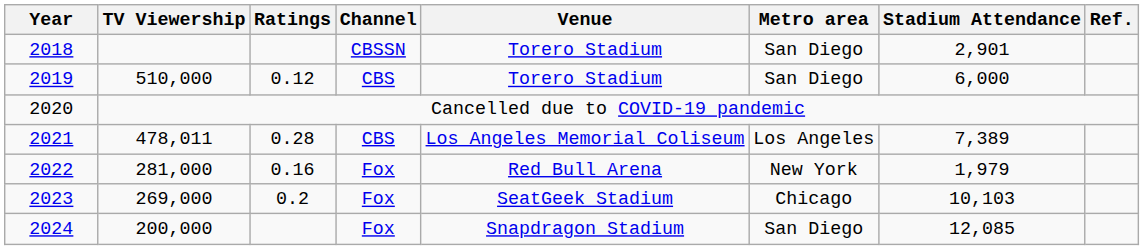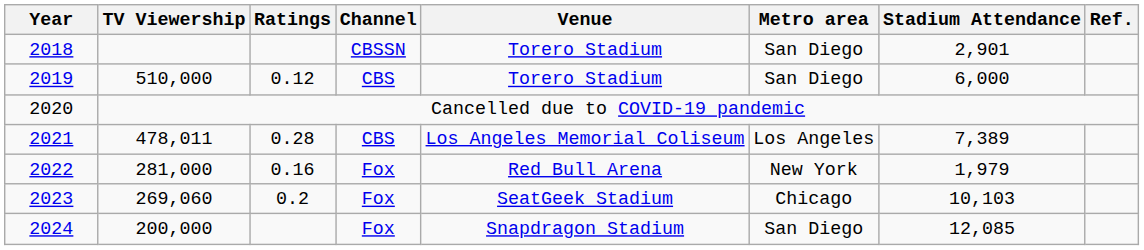 <table class=wikitable style="text-align: center;">
 <tr>
 <th width="60">Year</th>
 <th>TV Viewership</th>
 <th>Ratings</th>
 <th>Channel</th>
 <th>Venue</th>
 <th>Metro area</th>
 <th>Stadium Attendance</th>
 <th>Ref.</th>
 </tr>
 <tr>
 <td><a href='#'>2018</a></td>
 <td></td>
 <td></td>
 <td><a href='#'>CBSSN</a></td>
 <td><a href='#'>Torero Stadium</a></td>
 <td>San Diego</td>
 <td>2,901</td>
 <td></td>
 </tr>
 <tr>
 <td><a href='#'>2019</a></td>
 <td>510,000</td>
 <td>0.12</td>
 <td><a href='#'>CBS</a></td>
 <td><a href='#'>Torero Stadium</a></td>
 <td>San Diego</td>
 <td>6,000</td>
 <td></td>
 </tr>
 <tr>
 <td>2020</td>
 <td colspan="7">Cancelled due to <a href='#'>COVID-19 pandemic</a></td>
 </tr>
 <tr>
 <td><a href='#'>2021</a></td>
 <td>478,011</td>
 <td>0.28</td>
 <td><a href='#'>CBS</a></td>
 <td><a href='#'>Los Angeles Memorial Coliseum</a></td>
 <td>Los Angeles</td>
 <td>7,389</td>
 <td></td>
 </tr>
 <tr>
 <td><a href='#'>2022</a></td>
 <td>281,000</td>
 <td>0.16</td>
 <td><a href='#'>Fox</a></td>
 <td><a href='#'>Red Bull Arena</a></td>
 <td>New York</td>
 <td>1,979</td>
 <td></td>
 </tr>
 <tr>
 <td><a href='#'>2023</a></td>
-<td>269,000</td>
+<td>269,060</td>
 <td>0.2</td>
 <td><a href='#'>Fox</a></td>
 <td><a href='#'>SeatGeek Stadium</a></td>
 <td>Chicago</td>
 <td>10,103</td>
 <td></td>
 </tr>
 <tr>
 <td><a href='#'>2024</a></td>
 <td>200,000</td>
 <td></td>
 <td><a href='#'>Fox</a></td>
 <td><a href='#'>Snapdragon Stadium</a></td>
 <td>San Diego</td>
 <td>12,085</td>
 <td></td>
 </tr>
 </table>
